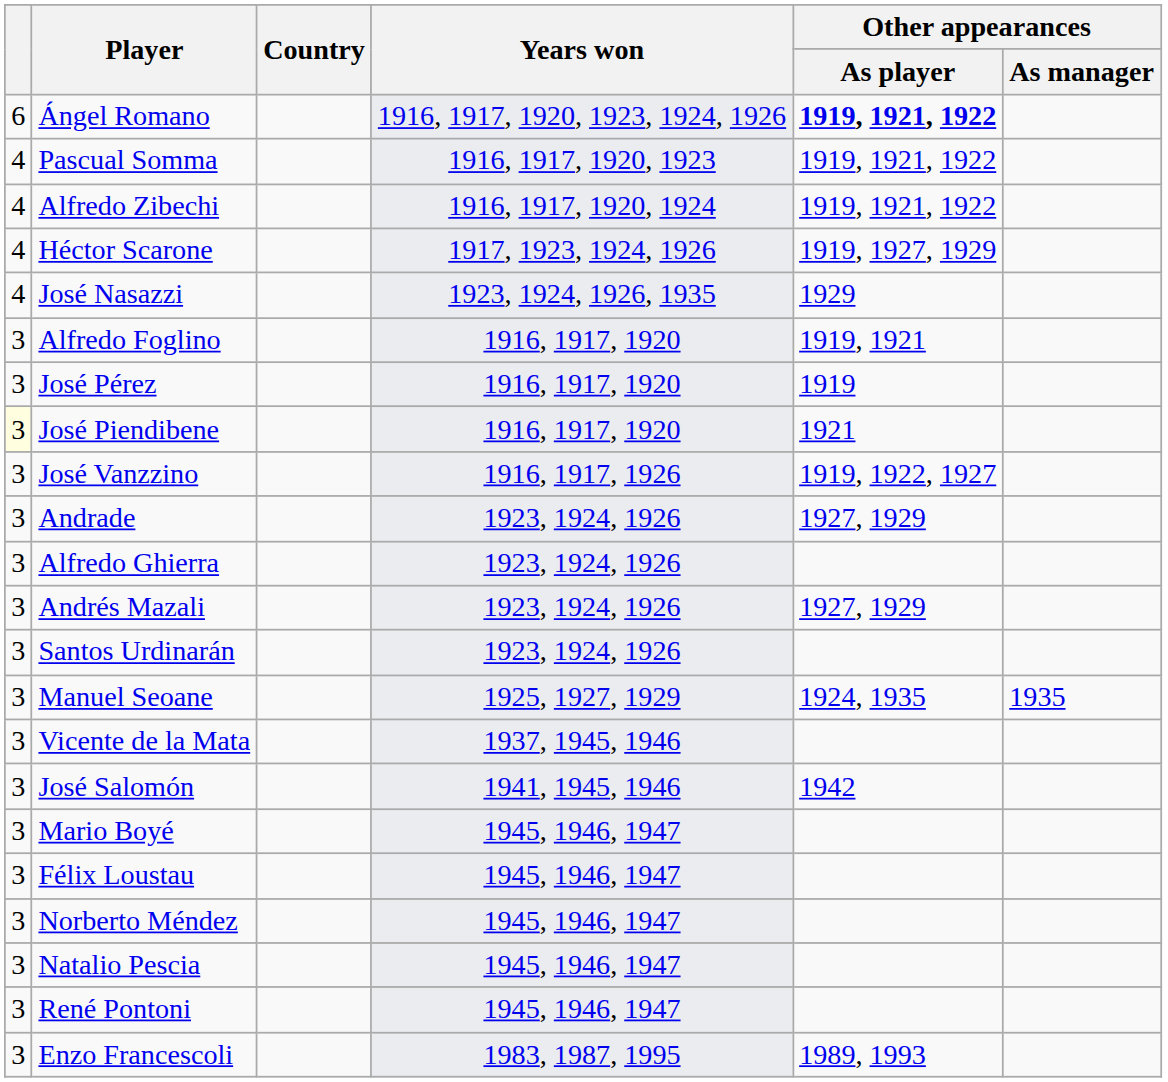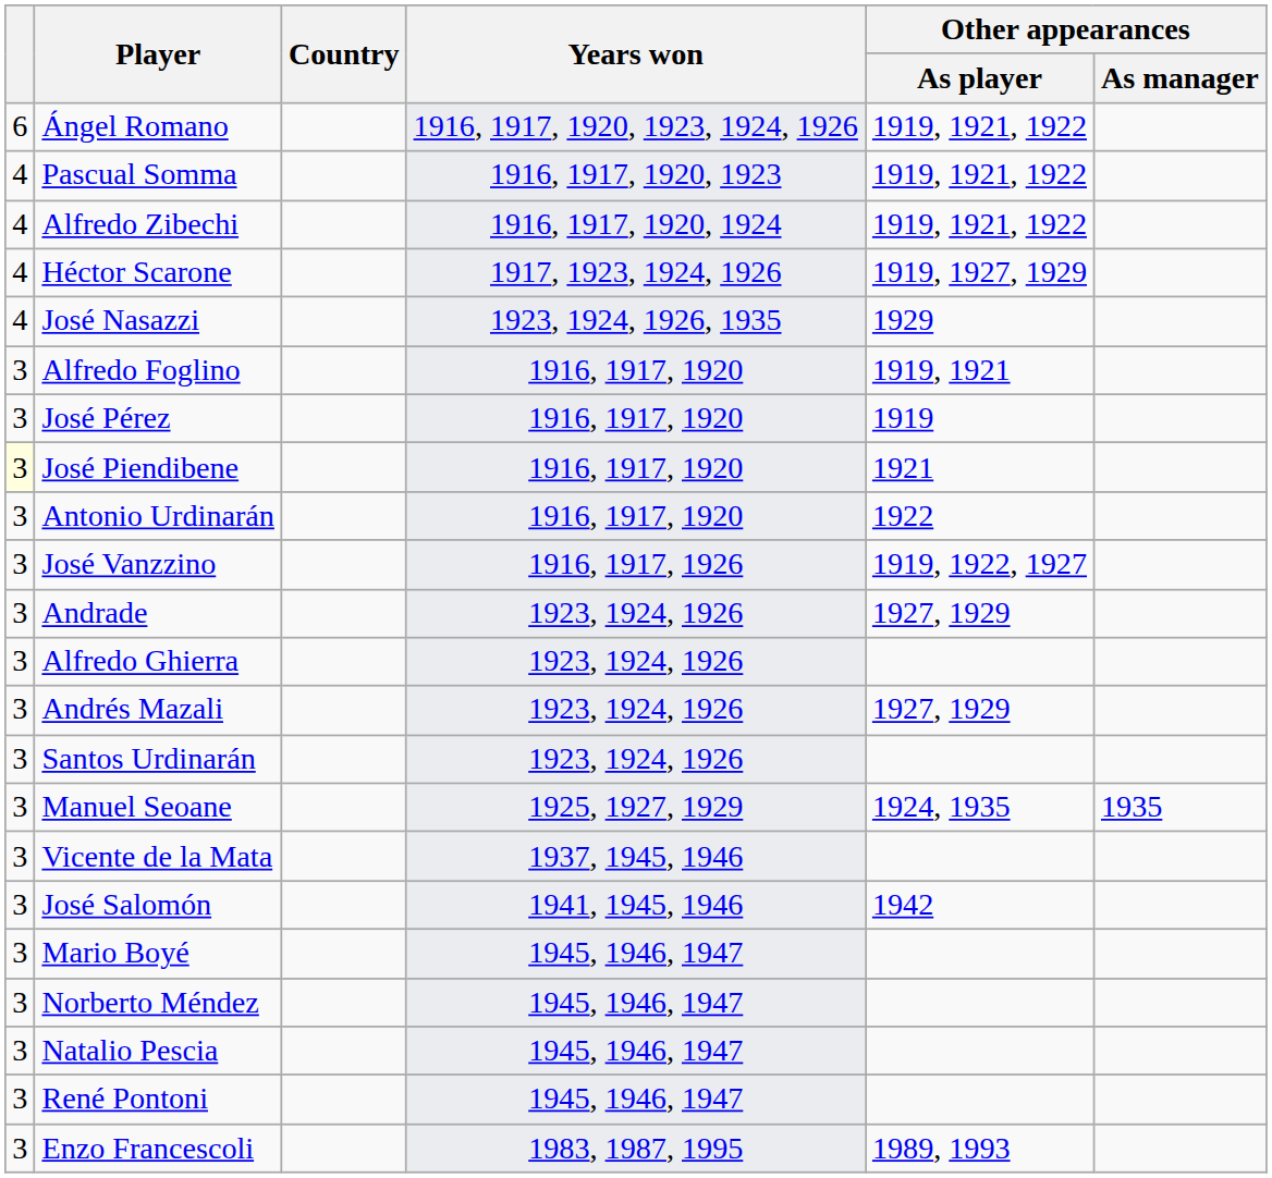 <table class="wikitable plainrowheaders sortable">
 <tr>
 <th scope=col rowspan=2></th>
 <th scope=col rowspan=2>Player</th>
 <th scope=col rowspan=2>Country</th>
 <th scope=col rowspan=2>Years won</th>
 <th scope=col colspan=2>Other appearances</th>
 </tr>
 <tr>
 <th scope=col>As player</th>
 <th scope=col>As manager</th>
 </tr>
 <tr>
 <td align="center">6</td>
 <td data-sort-value="Ángel Romano"><a href='#'>Ángel Romano</a></td>
 <td></td>
 <td align="center" bgcolor="#eaecf0"><a href='#'>1916</a>, <a href='#'>1917</a>, <a href='#'>1920</a>, <a href='#'>1923</a>, <a href='#'>1924</a>, <a href='#'>1926</a></td>
-<td><strong><a href='#'>1919</a>, <a href='#'>1921</a>, <a href='#'>1922</a></strong></td>
+<td><a href='#'>1919</a>, <a href='#'>1921</a>, <a href='#'>1922</a></td>
 <td></td>
 </tr>
 <tr>
 <td align="center">4</td>
 <td data-sort-value="Pascual Somma"><a href='#'>Pascual Somma</a></td>
 <td></td>
 <td align="center" bgcolor="#eaecf0"><a href='#'>1916</a>, <a href='#'>1917</a>, <a href='#'>1920</a>, <a href='#'>1923</a></td>
 <td><a href='#'>1919</a>, <a href='#'>1921</a>, <a href='#'>1922</a></td>
 <td></td>
 </tr>
 <tr>
 <td align="center">4</td>
 <td data-sort-value="Alfredo Zibechi"><a href='#'>Alfredo Zibechi</a></td>
 <td></td>
 <td align="center" bgcolor="#eaecf0"><a href='#'>1916</a>, <a href='#'>1917</a>, <a href='#'>1920</a>,  <a href='#'>1924</a></td>
 <td><a href='#'>1919</a>, <a href='#'>1921</a>, <a href='#'>1922</a></td>
 <td></td>
 </tr>
 <tr>
 <td align="center">4</td>
 <td data-sort-value="Héctor Scarone"><a href='#'>Héctor Scarone</a></td>
 <td></td>
 <td align="center" bgcolor="#eaecf0"><a href='#'>1917</a>, <a href='#'>1923</a>, <a href='#'>1924</a>, <a href='#'>1926</a></td>
 <td><a href='#'>1919</a>, <a href='#'>1927</a>, <a href='#'>1929</a></td>
 <td></td>
 </tr>
 <tr>
 <td align="center">4</td>
 <td data-sort-value="José Nasazzi"><a href='#'>José Nasazzi</a></td>
 <td></td>
 <td align="center" bgcolor="#eaecf0"><a href='#'>1923</a>, <a href='#'>1924</a>, <a href='#'>1926</a>, <a href='#'>1935</a></td>
 <td><a href='#'>1929</a></td>
 <td></td>
 </tr>
 <tr>
 <td align="center">3</td>
 <td data-sort-value="Alfredo Foglino"><a href='#'>Alfredo Foglino</a></td>
 <td></td>
 <td align="center" bgcolor="#eaecf0"><a href='#'>1916</a>, <a href='#'>1917</a>, <a href='#'>1920</a></td>
 <td><a href='#'>1919</a>, <a href='#'>1921</a></td>
 <td></td>
 </tr>
 <tr>
 <td align="center">3</td>
 <td data-sort-value="José Pérez"><a href='#'>José Pérez</a></td>
 <td></td>
 <td align="center" bgcolor="#eaecf0"><a href='#'>1916</a>, <a href='#'>1917</a>, <a href='#'>1920</a></td>
 <td><a href='#'>1919</a></td>
 <td></td>
 </tr>
 <tr>
 <td align="center" style="background: lightyellow;">3</td>
 <td data-sort-value="José Piendibene"><a href='#'>José Piendibene</a></td>
 <td></td>
 <td align="center" bgcolor="#eaecf0"><a href='#'>1916</a>, <a href='#'>1917</a>, <a href='#'>1920</a></td>
 <td><a href='#'>1921</a></td>
+<td></td>
+</tr>
+<tr>
+<td align="center">3</td>
+<td data-sort-value="Antonio Urdinarán"><a href='#'>Antonio Urdinarán</a></td>
+<td></td>
+<td align="center" bgcolor="#eaecf0"><a href='#'>1916</a>, <a href='#'>1917</a>, <a href='#'>1920</a></td>
+<td><a href='#'>1922</a></td>
 <td></td>
 </tr>
 <tr>
 <td align="center">3</td>
 <td data-sort-value="José Vanzzino"><a href='#'>José Vanzzino</a></td>
 <td></td>
 <td align="center" bgcolor="#eaecf0"><a href='#'>1916</a>, <a href='#'>1917</a>, <a href='#'>1926</a></td>
 <td><a href='#'>1919</a>, <a href='#'>1922</a>, <a href='#'>1927</a></td>
 <td></td>
 </tr>
 <tr>
 <td align="center">3</td>
 <td data-sort-value="José Leandro Andrade"><a href='#'>Andrade</a></td>
 <td></td>
 <td align="center" bgcolor="#eaecf0"><a href='#'>1923</a>, <a href='#'>1924</a>, <a href='#'>1926</a></td>
 <td><a href='#'>1927</a>, <a href='#'>1929</a></td>
 <td></td>
 </tr>
 <tr>
 <td align="center">3</td>
 <td data-sort-value="Alfredo Ghierra"><a href='#'>Alfredo Ghierra</a></td>
 <td></td>
 <td align="center" bgcolor="#eaecf0"><a href='#'>1923</a>, <a href='#'>1924</a>, <a href='#'>1926</a></td>
 <td></td>
 <td></td>
 </tr>
 <tr>
 <td align="center">3</td>
 <td data-sort-value="Andrés Mazali"><a href='#'>Andrés Mazali</a></td>
 <td></td>
 <td align="center" bgcolor="#eaecf0"><a href='#'>1923</a>, <a href='#'>1924</a>, <a href='#'>1926</a></td>
 <td><a href='#'>1927</a>, <a href='#'>1929</a></td>
 <td></td>
 </tr>
 <tr>
 <td align="center">3</td>
 <td data-sort-value="Santos Urdinarán"><a href='#'>Santos Urdinarán</a></td>
 <td></td>
 <td align="center" bgcolor="#eaecf0"><a href='#'>1923</a>, <a href='#'>1924</a>, <a href='#'>1926</a></td>
 <td></td>
 <td></td>
 </tr>
 <tr>
 <td align="center">3</td>
 <td data-sort-value="Manuel Seoane"><a href='#'>Manuel Seoane</a></td>
 <td></td>
 <td align="center" bgcolor="#eaecf0"><a href='#'>1925</a>, <a href='#'>1927</a>, <a href='#'>1929</a></td>
 <td><a href='#'>1924</a>, <a href='#'>1935</a></td>
 <td><a href='#'>1935</a></td>
 </tr>
 <tr>
 <td align="center">3</td>
 <td data-sort-value="Vicente de la Mata"><a href='#'>Vicente de la Mata</a></td>
 <td></td>
 <td align="center" bgcolor="#eaecf0"><a href='#'>1937</a>, <a href='#'>1945</a>, <a href='#'>1946</a></td>
 <td></td>
 <td></td>
 </tr>
 <tr>
 <td align="center">3</td>
 <td data-sort-value="José Salomón"><a href='#'>José Salomón</a></td>
 <td></td>
 <td align="center" bgcolor="#eaecf0"><a href='#'>1941</a>, <a href='#'>1945</a>, <a href='#'>1946</a></td>
 <td><a href='#'>1942</a></td>
 <td></td>
 </tr>
 <tr>
 <td align="center">3</td>
 <td data-sort-value="Mario Boyé"><a href='#'>Mario Boyé</a></td>
 <td></td>
 <td align="center" bgcolor="#eaecf0"><a href='#'>1945</a>, <a href='#'>1946</a>, <a href='#'>1947</a></td>
 <td></td>
 <td></td>
 </tr>
 <tr>
 <td align="center">3</td>
-<td data-sort-value="Félix Loustau"><a href='#'>Félix Loustau</a></td>
-<td></td>
-<td align="center" bgcolor="#eaecf0"><a href='#'>1945</a>, <a href='#'>1946</a>, <a href='#'>1947</a></td>
-<td></td>
-<td></td>
-</tr>
-<tr>
-<td align="center">3</td>
 <td data-sort-value="Norberto Méndez"><a href='#'>Norberto Méndez</a></td>
 <td></td>
 <td align="center" bgcolor="#eaecf0"><a href='#'>1945</a>, <a href='#'>1946</a>, <a href='#'>1947</a></td>
 <td></td>
 <td></td>
 </tr>
 <tr>
 <td align="center">3</td>
 <td data-sort-value="Natalio Pescia"><a href='#'>Natalio Pescia</a></td>
 <td></td>
 <td align="center" bgcolor="#eaecf0"><a href='#'>1945</a>, <a href='#'>1946</a>, <a href='#'>1947</a></td>
 <td></td>
 <td></td>
 </tr>
 <tr>
 <td align="center">3</td>
 <td data-sort-value="René Pontoni"><a href='#'>René Pontoni</a></td>
 <td></td>
 <td align="center" bgcolor="#eaecf0"><a href='#'>1945</a>, <a href='#'>1946</a>, <a href='#'>1947</a></td>
 <td></td>
 <td></td>
 </tr>
 <tr>
 <td align="center">3</td>
 <td data-sort-value="Enzo Francescoli"><a href='#'>Enzo Francescoli</a></td>
 <td></td>
 <td align="center" bgcolor="#eaecf0"><a href='#'>1983</a>, <a href='#'>1987</a>, <a href='#'>1995</a></td>
 <td><a href='#'>1989</a>, <a href='#'>1993</a></td>
 <td></td>
 </tr>
 </table>
